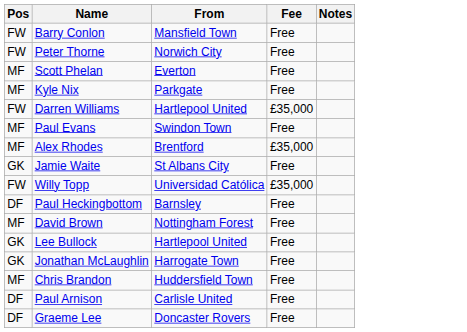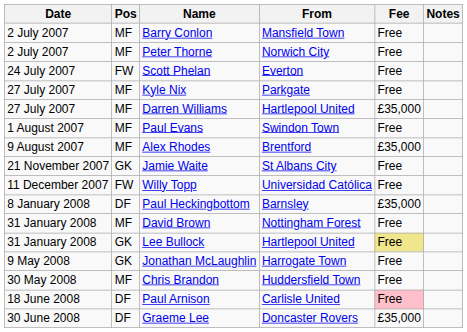 <table class="wikitable">
 <tr>
+<th>Date</th>
 <th>Pos</th>
 <th>Name</th>
 <th>From</th>
 <th>Fee</th>
 <th>Notes</th>
 </tr>
 <tr>
-<td>FW</td>
+<td>2 July 2007</td>
+<td>MF</td>
 <td><a href='#'>Barry Conlon</a></td>
 <td><a href='#'>Mansfield Town</a></td>
 <td>Free</td>
 <td></td>
 </tr>
 <tr>
-<td>FW</td>
+<td>2 July 2007</td>
+<td>MF</td>
 <td><a href='#'>Peter Thorne</a></td>
 <td><a href='#'>Norwich City</a></td>
 <td>Free</td>
 <td></td>
 </tr>
 <tr>
-<td>MF</td>
+<td>24 July 2007</td>
+<td>FW</td>
 <td><a href='#'>Scott Phelan</a></td>
 <td><a href='#'>Everton</a></td>
 <td>Free</td>
 <td></td>
 </tr>
 <tr>
+<td>27 July 2007</td>
 <td>MF</td>
 <td><a href='#'>Kyle Nix</a></td>
 <td><a href='#'>Parkgate</a></td>
 <td>Free</td>
 <td></td>
 </tr>
 <tr>
-<td>FW</td>
+<td>27 July 2007</td>
+<td>MF</td>
 <td><a href='#'>Darren Williams</a></td>
 <td><a href='#'>Hartlepool United</a></td>
 <td>£35,000</td>
 <td></td>
 </tr>
 <tr>
+<td>1 August 2007</td>
 <td>MF</td>
 <td><a href='#'>Paul Evans</a></td>
 <td><a href='#'>Swindon Town</a></td>
 <td>Free</td>
 <td></td>
 </tr>
 <tr>
+<td>9 August 2007</td>
 <td>MF</td>
 <td><a href='#'>Alex Rhodes</a></td>
 <td><a href='#'>Brentford</a></td>
 <td>£35,000</td>
 <td></td>
 </tr>
 <tr>
+<td>21 November 2007</td>
 <td>GK</td>
 <td><a href='#'>Jamie Waite</a></td>
 <td><a href='#'>St Albans City</a></td>
 <td>Free</td>
 <td></td>
 </tr>
 <tr>
+<td>11 December 2007</td>
 <td>FW</td>
 <td><a href='#'>Willy Topp</a></td>
 <td><a href='#'>Universidad Católica</a></td>
+<td>Free</td>
+<td></td>
+</tr>
+<tr>
+<td>8 January 2008</td>
+<td>DF</td>
+<td><a href='#'>Paul Heckingbottom</a></td>
+<td><a href='#'>Barnsley</a></td>
 <td>£35,000</td>
 <td></td>
 </tr>
 <tr>
-<td>DF</td>
-<td><a href='#'>Paul Heckingbottom</a></td>
-<td><a href='#'>Barnsley</a></td>
-<td>Free</td>
-<td></td>
-</tr>
-<tr>
+<td>31 January 2008</td>
 <td>MF</td>
 <td><a href='#'>David Brown</a></td>
 <td><a href='#'>Nottingham Forest</a></td>
 <td>Free</td>
 <td></td>
 </tr>
 <tr>
+<td>31 January 2008</td>
 <td>GK</td>
 <td><a href='#'>Lee Bullock</a></td>
 <td><a href='#'>Hartlepool United</a></td>
-<td>Free</td>
+<td style="background: khaki;">Free</td>
 <td></td>
 </tr>
 <tr>
+<td>9 May 2008</td>
 <td>GK</td>
 <td><a href='#'>Jonathan McLaughlin</a></td>
 <td><a href='#'>Harrogate Town</a></td>
 <td>Free</td>
 <td></td>
 </tr>
 <tr>
+<td>30 May 2008</td>
 <td>MF</td>
 <td><a href='#'>Chris Brandon</a></td>
 <td><a href='#'>Huddersfield Town</a></td>
 <td>Free</td>
 <td></td>
 </tr>
 <tr>
+<td>18 June 2008</td>
 <td>DF</td>
 <td><a href='#'>Paul Arnison</a></td>
 <td><a href='#'>Carlisle United</a></td>
-<td>Free</td>
+<td style="background: pink;">Free</td>
 <td></td>
 </tr>
 <tr>
+<td>30 June 2008</td>
 <td>DF</td>
 <td><a href='#'>Graeme Lee</a></td>
 <td><a href='#'>Doncaster Rovers</a></td>
-<td>Free</td>
+<td>£35,000</td>
 <td></td>
 </tr>
 </table>
